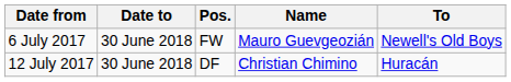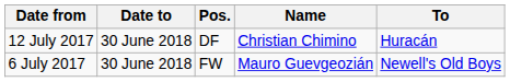 <table class="wikitable">
 <tr>
 <th>Date from</th>
 <th>Date to</th>
 <th>Pos.</th>
 <th>Name</th>
 <th>To</th>
 </tr>
 <tr>
+<td>12 July 2017</td>
+<td>30 June 2018</td>
+<td>DF</td>
+<td> <a href='#'>Christian Chimino</a></td>
+<td> <a href='#'>Huracán</a></td>
+</tr>
+<tr>
 <td>6 July 2017</td>
 <td>30 June 2018</td>
 <td>FW</td>
 <td> <a href='#'>Mauro Guevgeozián</a></td>
 <td> <a href='#'>Newell's Old Boys</a></td>
 </tr>
-<tr>
-<td>12 July 2017</td>
-<td>30 June 2018</td>
-<td>DF</td>
-<td> <a href='#'>Christian Chimino</a></td>
-<td> <a href='#'>Huracán</a></td>
-</tr>
 </table>
